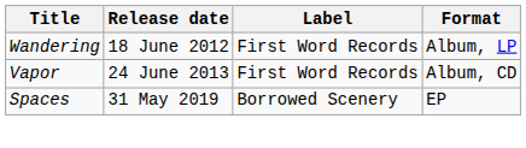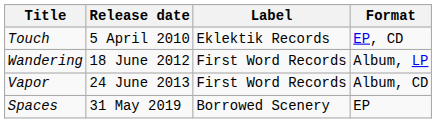 <table class="wikitable">
 <tr>
 <th>Title</th>
 <th>Release date</th>
 <th>Label</th>
 <th>Format</th>
+</tr>
+<tr>
+<td><em>Touch</em></td>
+<td>5 April 2010</td>
+<td>Eklektik Records</td>
+<td><a href='#'>EP</a>, CD</td>
 </tr>
 <tr>
 <td><em>Wandering</em></td>
 <td>18 June 2012</td>
 <td>First Word Records</td>
 <td>Album, <a href='#'>LP</a></td>
 </tr>
 <tr>
 <td><em>Vapor</em></td>
 <td>24 June 2013</td>
 <td>First Word Records</td>
 <td>Album, CD</td>
 </tr>
 <tr>
 <td><em>Spaces</em></td>
 <td>31 May 2019</td>
 <td>Borrowed Scenery</td>
 <td>EP</td>
 </tr>
 </table>
